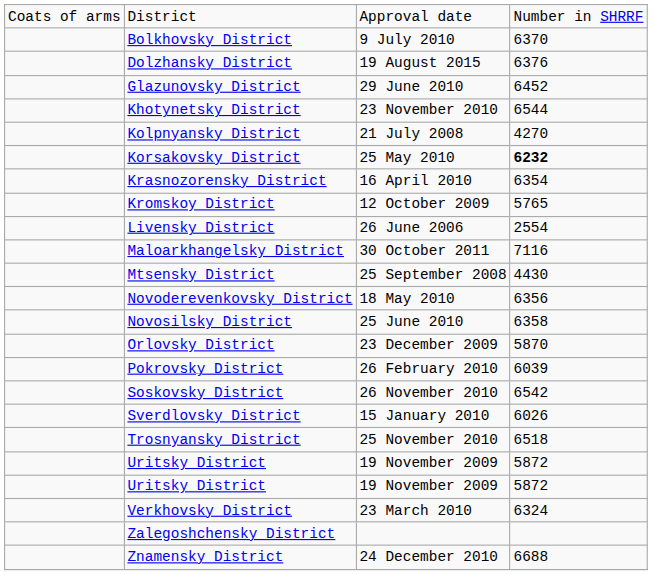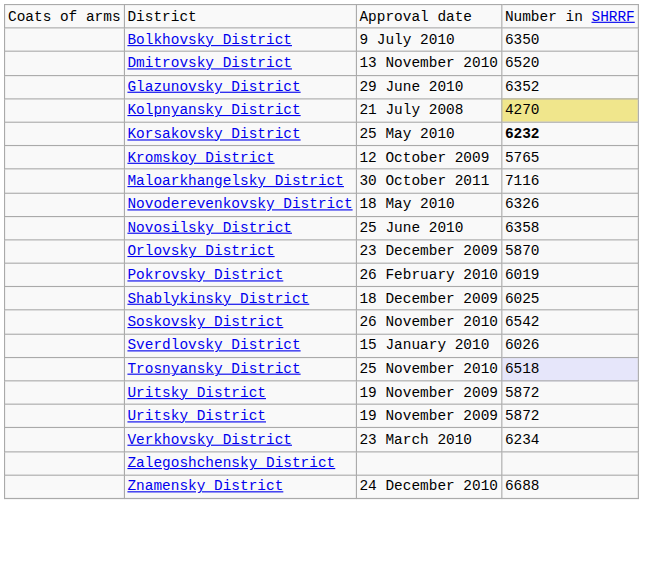 <table class="wikitable">
 <tr>
 <td>Coats of arms</td>
 <td>District</td>
 <td>Approval date</td>
 <td>Number in <a href='#'>SHRRF</a></td>
 </tr>
 <tr>
 <td></td>
 <td><a href='#'>Bolkhovsky District</a></td>
 <td>9 July 2010</td>
-<td>6370 </td>
+<td>6350 </td>
 </tr>
 <tr>
 <td></td>
-<td><a href='#'>Dolzhansky District</a></td>
-<td>19 August 2015</td>
-<td>6376</td>
+<td><a href='#'>Dmitrovsky District</a></td>
+<td>13 November 2010</td>
+<td>6520</td>
 </tr>
 <tr>
 <td></td>
 <td><a href='#'>Glazunovsky District</a></td>
 <td>29 June 2010</td>
-<td>6452</td>
-</tr>
-<tr>
-<td></td>
-<td><a href='#'>Khotynetsky District</a></td>
-<td>23 November 2010</td>
-<td>6544</td>
+<td>6352</td>
 </tr>
 <tr>
 <td></td>
 <td><a href='#'>Kolpnyansky District</a></td>
 <td>21 July 2008</td>
-<td>4270</td>
+<td style="background: khaki;">4270</td>
 </tr>
 <tr>
 <td></td>
 <td><a href='#'>Korsakovsky District</a></td>
 <td>25 May 2010</td>
 <td><strong>6232</strong></td>
 </tr>
 <tr>
 <td></td>
-<td><a href='#'>Krasnozorensky District</a></td>
-<td>16 April 2010</td>
-<td>6354</td>
-</tr>
-<tr>
-<td></td>
 <td><a href='#'>Kromskoy District</a></td>
 <td>12 October 2009</td>
 <td>5765</td>
-</tr>
-<tr>
-<td></td>
-<td><a href='#'>Livensky District</a></td>
-<td>26 June 2006</td>
-<td>2554</td>
 </tr>
 <tr>
 <td></td>
 <td><a href='#'>Maloarkhangelsky District</a></td>
 <td>30 October 2011</td>
 <td>7116</td>
 </tr>
 <tr>
 <td></td>
-<td><a href='#'>Mtsensky District</a></td>
-<td>25 September 2008</td>
-<td>4430</td>
-</tr>
-<tr>
-<td></td>
 <td><a href='#'>Novoderevenkovsky District</a></td>
 <td>18 May 2010</td>
-<td>6356</td>
+<td>6326</td>
 </tr>
 <tr>
 <td></td>
 <td><a href='#'>Novosilsky District</a></td>
 <td>25 June 2010</td>
 <td>6358</td>
 </tr>
 <tr>
 <td></td>
 <td><a href='#'>Orlovsky District</a></td>
 <td>23 December 2009</td>
 <td>5870</td>
 </tr>
 <tr>
 <td></td>
 <td><a href='#'>Pokrovsky District</a></td>
 <td>26 February 2010</td>
-<td>6039</td>
+<td>6019</td>
+</tr>
+<tr>
+<td></td>
+<td><a href='#'>Shablykinsky District</a></td>
+<td>18 December 2009</td>
+<td>6025</td>
 </tr>
 <tr>
 <td></td>
 <td><a href='#'>Soskovsky District</a></td>
 <td>26 November 2010</td>
 <td>6542</td>
 </tr>
 <tr>
 <td></td>
 <td><a href='#'>Sverdlovsky District</a></td>
 <td>15 January 2010</td>
 <td>6026</td>
 </tr>
 <tr>
 <td></td>
 <td><a href='#'>Trosnyansky District</a></td>
 <td>25 November 2010</td>
-<td>6518</td>
+<td style="background: lavender;">6518</td>
 </tr>
 <tr>
 <td></td>
 <td><a href='#'>Uritsky District</a></td>
 <td>19 November 2009</td>
 <td>5872</td>
 </tr>
 <tr>
 <td></td>
 <td><a href='#'>Uritsky District</a></td>
 <td>19 November 2009</td>
 <td>5872</td>
 </tr>
 <tr>
 <td></td>
 <td><a href='#'>Verkhovsky District</a></td>
 <td>23 March 2010</td>
-<td>6324</td>
+<td>6234</td>
 </tr>
 <tr>
 <td></td>
 <td><a href='#'>Zalegoshchensky District</a></td>
 <td></td>
 <td></td>
 </tr>
 <tr>
 <td></td>
 <td><a href='#'>Znamensky District</a></td>
 <td>24 December 2010</td>
 <td>6688</td>
 </tr>
 <tr>
 </tr>
 </table>
